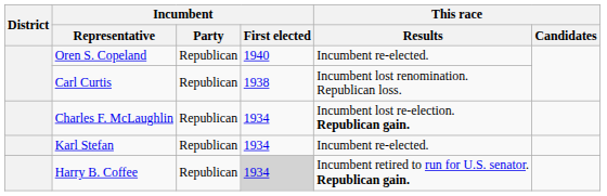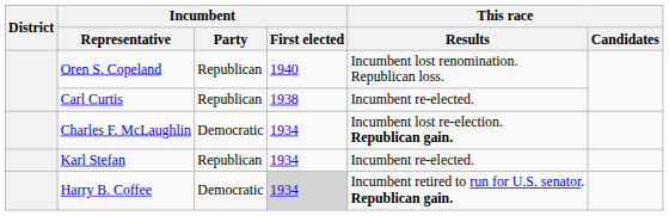 <table class=wikitable>
 <tr>
 <th rowspan=2>District</th>
 <th colspan=3>Incumbent</th>
 <th colspan=2>This race</th>
 </tr>
 <tr>
 <th>Representative</th>
 <th>Party</th>
 <th>First elected</th>
 <th>Results</th>
 <th>Candidates</th>
 </tr>
 <tr>
 <th rowspan=2></th>
 <td><a href='#'>Oren S. Copeland</a></td>
 <td>Republican</td>
 <td><a href='#'>1940</a></td>
-<td>Incumbent re-elected.</td>
+<td>Incumbent lost renomination.<br>Republican loss.</td>
 <td rowspan=2 nowrap></td>
 </tr>
 <tr>
 <td><a href='#'>Carl Curtis</a><br></td>
 <td>Republican</td>
 <td><a href='#'>1938</a></td>
-<td>Incumbent lost renomination.<br>Republican loss.</td>
+<td>Incumbent re-elected.</td>
 </tr>
 <tr>
 <th></th>
 <td><a href='#'>Charles F. McLaughlin</a></td>
-<td>Republican</td>
+<td>Democratic</td>
 <td><a href='#'>1934</a></td>
 <td>Incumbent lost re-election.<br><strong>Republican gain.</strong></td>
 <td nowrap></td>
 </tr>
 <tr>
 <th></th>
 <td><a href='#'>Karl Stefan</a></td>
 <td>Republican</td>
 <td><a href='#'>1934</a></td>
 <td>Incumbent re-elected.</td>
 <td nowrap></td>
 </tr>
 <tr>
 <th></th>
 <td><a href='#'>Harry B. Coffee</a><br></td>
-<td>Republican</td>
+<td>Democratic</td>
 <td style="background: lightgrey;"><a href='#'>1934</a></td>
 <td>Incumbent retired to <a href='#'>run for U.S. senator</a>.<br><strong>Republican gain.</strong></td>
 <td nowrap></td>
 </tr>
 </table>
